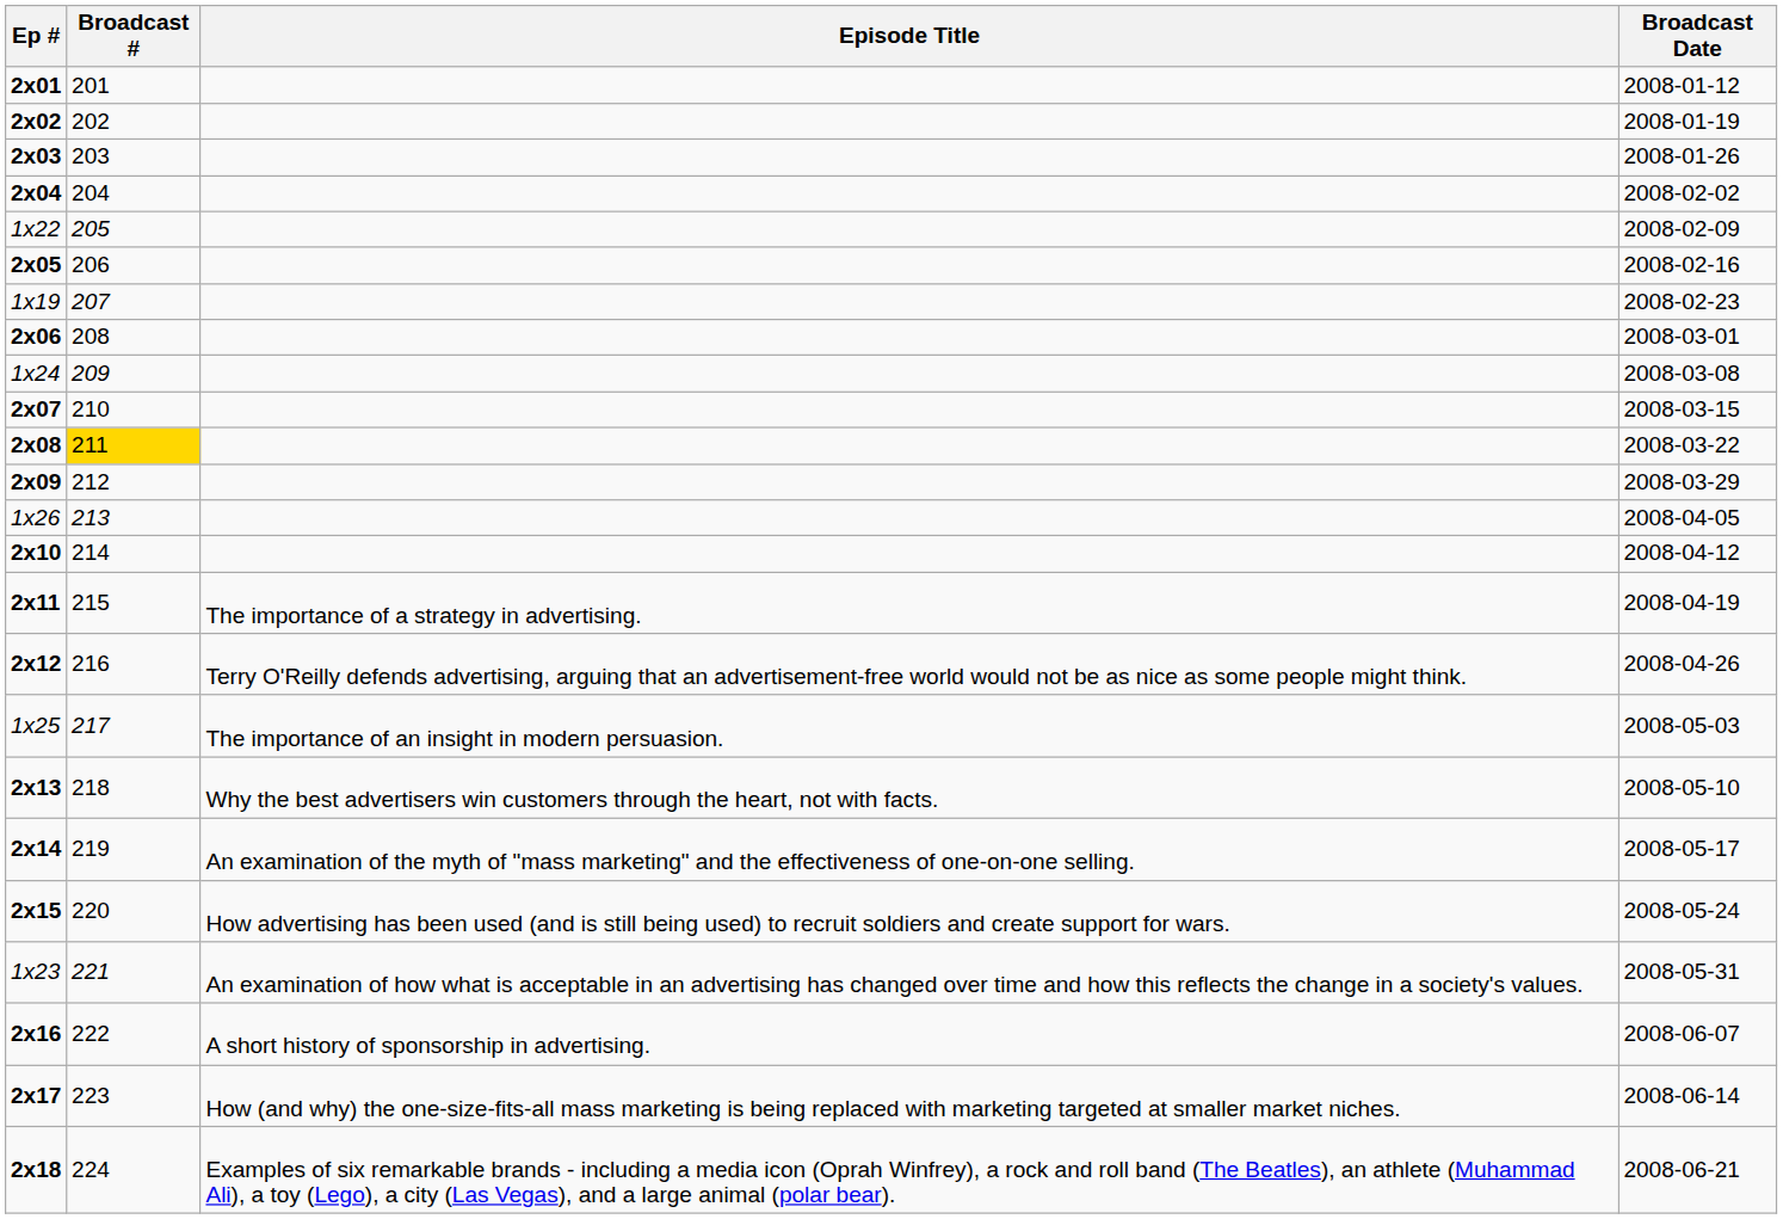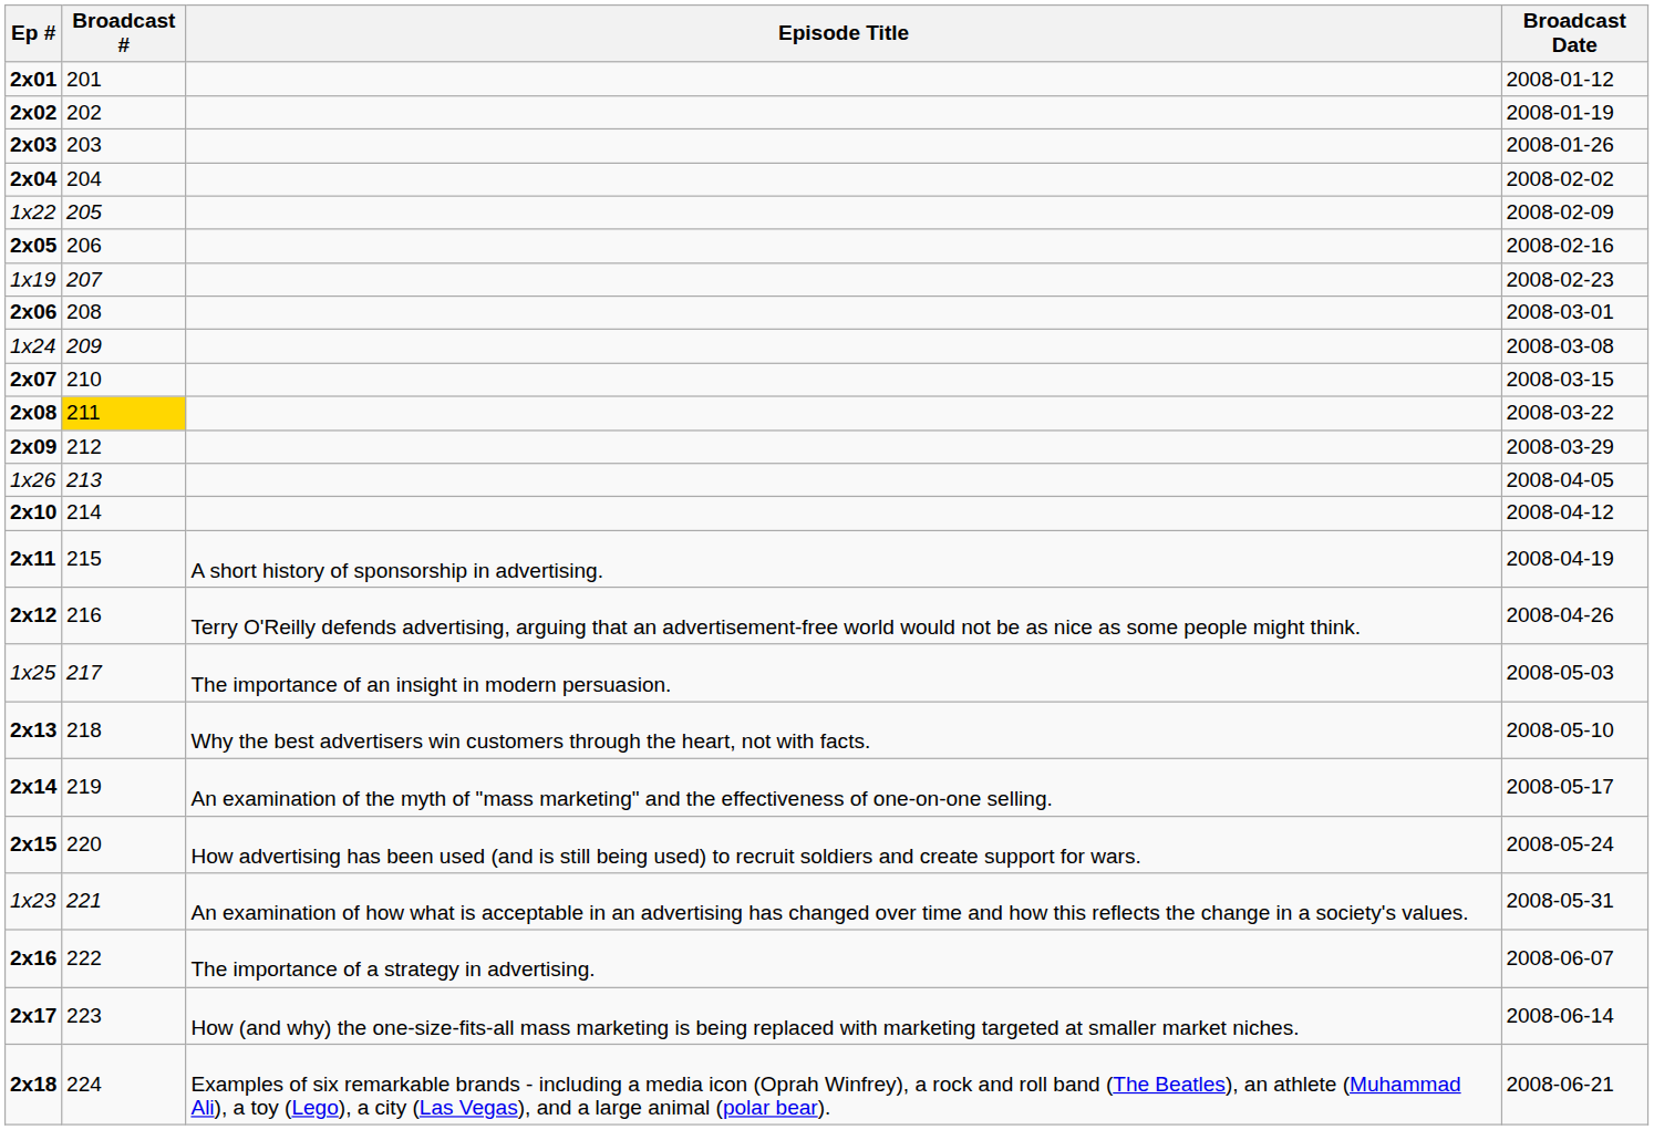 <table class="wikitable sortable">
 <tr>
 <th>Ep #</th>
 <th>Broadcast #</th>
 <th>Episode Title</th>
 <th>Broadcast Date</th>
 </tr>
 <tr>
 <td style="text-align: left; top"><strong>2x01</strong></td>
 <td style="text-align: left; top">201</td>
 <td style="text-align: left; top"><strong></strong></td>
 <td style="text-align: left; top">2008-01-12</td>
 </tr>
 <tr>
 <td style="text-align: left; top"><strong>2x02</strong></td>
 <td style="text-align: left; top">202</td>
 <td style="text-align: left; top"><strong></strong></td>
 <td style="text-align: left; top">2008-01-19</td>
 </tr>
 <tr>
 <td style="text-align: left; top"><strong>2x03</strong></td>
 <td style="text-align: left; top">203</td>
 <td style="text-align: left; top"><strong></strong></td>
 <td style="text-align: left; top">2008-01-26</td>
 </tr>
 <tr>
 <td style="text-align: left; top"><strong>2x04</strong></td>
 <td style="text-align: left; top">204</td>
 <td style="text-align: left; top"><strong></strong></td>
 <td style="text-align: left; top">2008-02-02</td>
 </tr>
 <tr>
 <td style="text-align: left; top"><em>1x22</em></td>
 <td style="text-align: left; top"><em>205</em></td>
 <td style="text-align: left; top"><em></em></td>
 <td style="text-align: left; top">2008-02-09</td>
 </tr>
 <tr>
 <td style="text-align: left; top"><strong>2x05</strong></td>
 <td style="text-align: left; top">206</td>
 <td style="text-align: left; top"><strong></strong></td>
 <td style="text-align: left; top">2008-02-16</td>
 </tr>
 <tr>
 <td style="text-align: left; top"><em>1x19</em></td>
 <td style="text-align: left; top"><em>207</em></td>
 <td style="text-align: left; top"><em></em></td>
 <td style="text-align: left; top">2008-02-23</td>
 </tr>
 <tr>
 <td style="text-align: left; top"><strong>2x06</strong></td>
 <td style="text-align: left; top">208</td>
 <td style="text-align: left; top"><strong></strong></td>
 <td style="text-align: left; top">2008-03-01</td>
 </tr>
 <tr>
 <td style="text-align: left; top"><em>1x24</em></td>
 <td style="text-align: left; top"><em>209</em></td>
 <td style="text-align: left; top"><em></em></td>
 <td style="text-align: left; top">2008-03-08</td>
 </tr>
 <tr>
 <td style="text-align: left; top"><strong>2x07</strong></td>
 <td style="text-align: left; top">210</td>
 <td style="text-align: left; top"><strong></strong></td>
 <td style="text-align: left; top">2008-03-15</td>
 </tr>
 <tr>
 <td style="text-align: left; top"><strong>2x08</strong></td>
 <td style="background: gold; text-align: left; top">211</td>
 <td style="text-align: left; top"><strong></strong></td>
 <td style="text-align: left; top">2008-03-22</td>
 </tr>
 <tr>
 <td style="text-align: left; top"><strong>2x09</strong></td>
 <td style="text-align: left; top">212</td>
 <td style="text-align: left; top"><strong></strong></td>
 <td style="text-align: left; top">2008-03-29</td>
 </tr>
 <tr>
 <td style="text-align: left; top"><em>1x26</em></td>
 <td style="text-align: left; top"><em>213</em></td>
 <td style="text-align: left; top"><em></em></td>
 <td style="text-align: left; top">2008-04-05</td>
 </tr>
 <tr>
 <td style="text-align: left; top"><strong>2x10</strong></td>
 <td style="text-align: left; top">214</td>
 <td style="text-align: left; top"><strong></strong></td>
 <td style="text-align: left; top">2008-04-12</td>
 </tr>
 <tr>
 <td style="text-align: left; top"><strong>2x11</strong></td>
 <td style="text-align: left; top">215</td>
-<td style="text-align: left; top"><strong></strong><br>The importance of a strategy in advertising.</td>
+<td style="text-align: left; top"><strong></strong><br>A short history of sponsorship in advertising.</td>
 <td style="text-align: left; top">2008-04-19</td>
 </tr>
 <tr>
 <td style="text-align: left; top"><strong>2x12</strong></td>
 <td style="text-align: left; top">216</td>
 <td style="text-align: left; top"><strong></strong><br>Terry O'Reilly defends advertising, arguing that an advertisement-free world would not be as nice as some people might think.</td>
 <td style="text-align: left; top">2008-04-26</td>
 </tr>
 <tr>
 <td style="text-align: left; top"><em>1x25</em></td>
 <td style="text-align: left; top"><em>217</em></td>
 <td style="text-align: left; top"><em></em><br>The importance of an insight in modern persuasion.</td>
 <td style="text-align: left; top">2008-05-03</td>
 </tr>
 <tr>
 <td style="text-align: left; top"><strong>2x13</strong></td>
 <td style="text-align: left; top">218</td>
 <td style="text-align: left; top"><strong></strong><br>Why the best advertisers win customers through the heart, not with facts.</td>
 <td style="text-align: left; top">2008-05-10</td>
 </tr>
 <tr>
 <td style="text-align: left; top"><strong>2x14</strong></td>
 <td style="text-align: left; top">219</td>
 <td style="text-align: left; top"><strong></strong><br>An examination of the myth of "mass marketing" and the effectiveness of one-on-one selling.</td>
 <td style="text-align: left; top">2008-05-17</td>
 </tr>
 <tr>
 <td style="text-align: left; top"><strong>2x15</strong></td>
 <td style="text-align: left; top">220</td>
 <td style="text-align: left; top"><strong></strong><br>How advertising has been used (and is still being used) to recruit soldiers and create support for wars.</td>
 <td style="text-align: left; top">2008-05-24</td>
 </tr>
 <tr>
 <td style="text-align: left; top"><em>1x23</em></td>
 <td style="text-align: left; top"><em>221</em></td>
 <td style="text-align: left; top"><em></em><br>An examination of how what is acceptable in an advertising has changed over time and how this reflects the change in a society's values.</td>
 <td style="text-align: left; top">2008-05-31</td>
 </tr>
 <tr>
 <td style="text-align: left; top"><strong>2x16</strong></td>
 <td style="text-align: left; top">222</td>
-<td style="text-align: left; top"><strong></strong><br>A short history of sponsorship in advertising.</td>
+<td style="text-align: left; top"><strong></strong><br>The importance of a strategy in advertising.</td>
 <td style="text-align: left; top">2008-06-07</td>
 </tr>
 <tr>
 <td style="text-align: left; top"><strong>2x17</strong></td>
 <td style="text-align: left; top">223</td>
 <td style="text-align: left; top"><strong></strong><br>How (and why) the one-size-fits-all mass marketing is being replaced with marketing targeted at smaller market niches.</td>
 <td style="text-align: left; top">2008-06-14</td>
 </tr>
 <tr>
 <td style="text-align: left; top"><strong>2x18</strong></td>
 <td style="text-align: left; top">224</td>
 <td style="text-align: left; top"><strong></strong><br>Examples of six remarkable brands - including a media icon (Oprah Winfrey), a rock and roll band (<a href='#'>The Beatles</a>), an athlete (<a href='#'>Muhammad Ali</a>), a toy (<a href='#'>Lego</a>), a city (<a href='#'>Las Vegas</a>), and a large animal (<a href='#'>polar bear</a>).</td>
 <td style="text-align: left; top">2008-06-21</td>
 </tr>
 </table>
